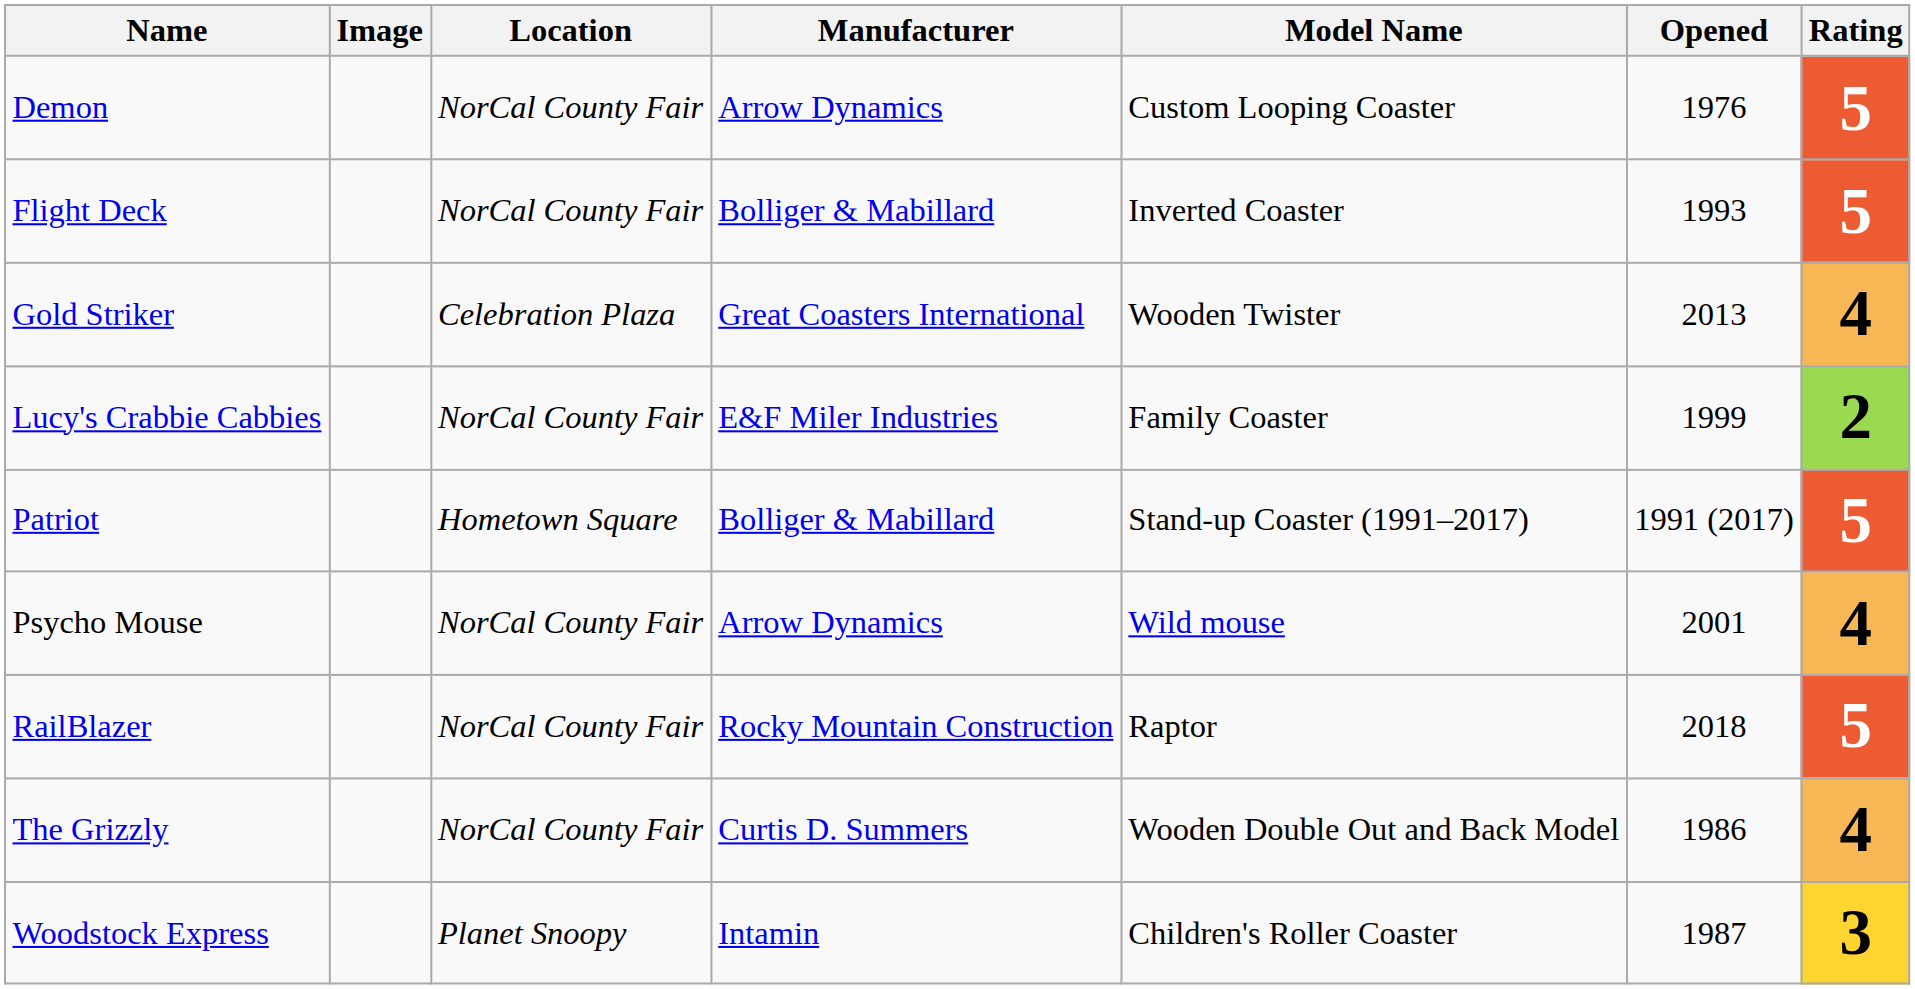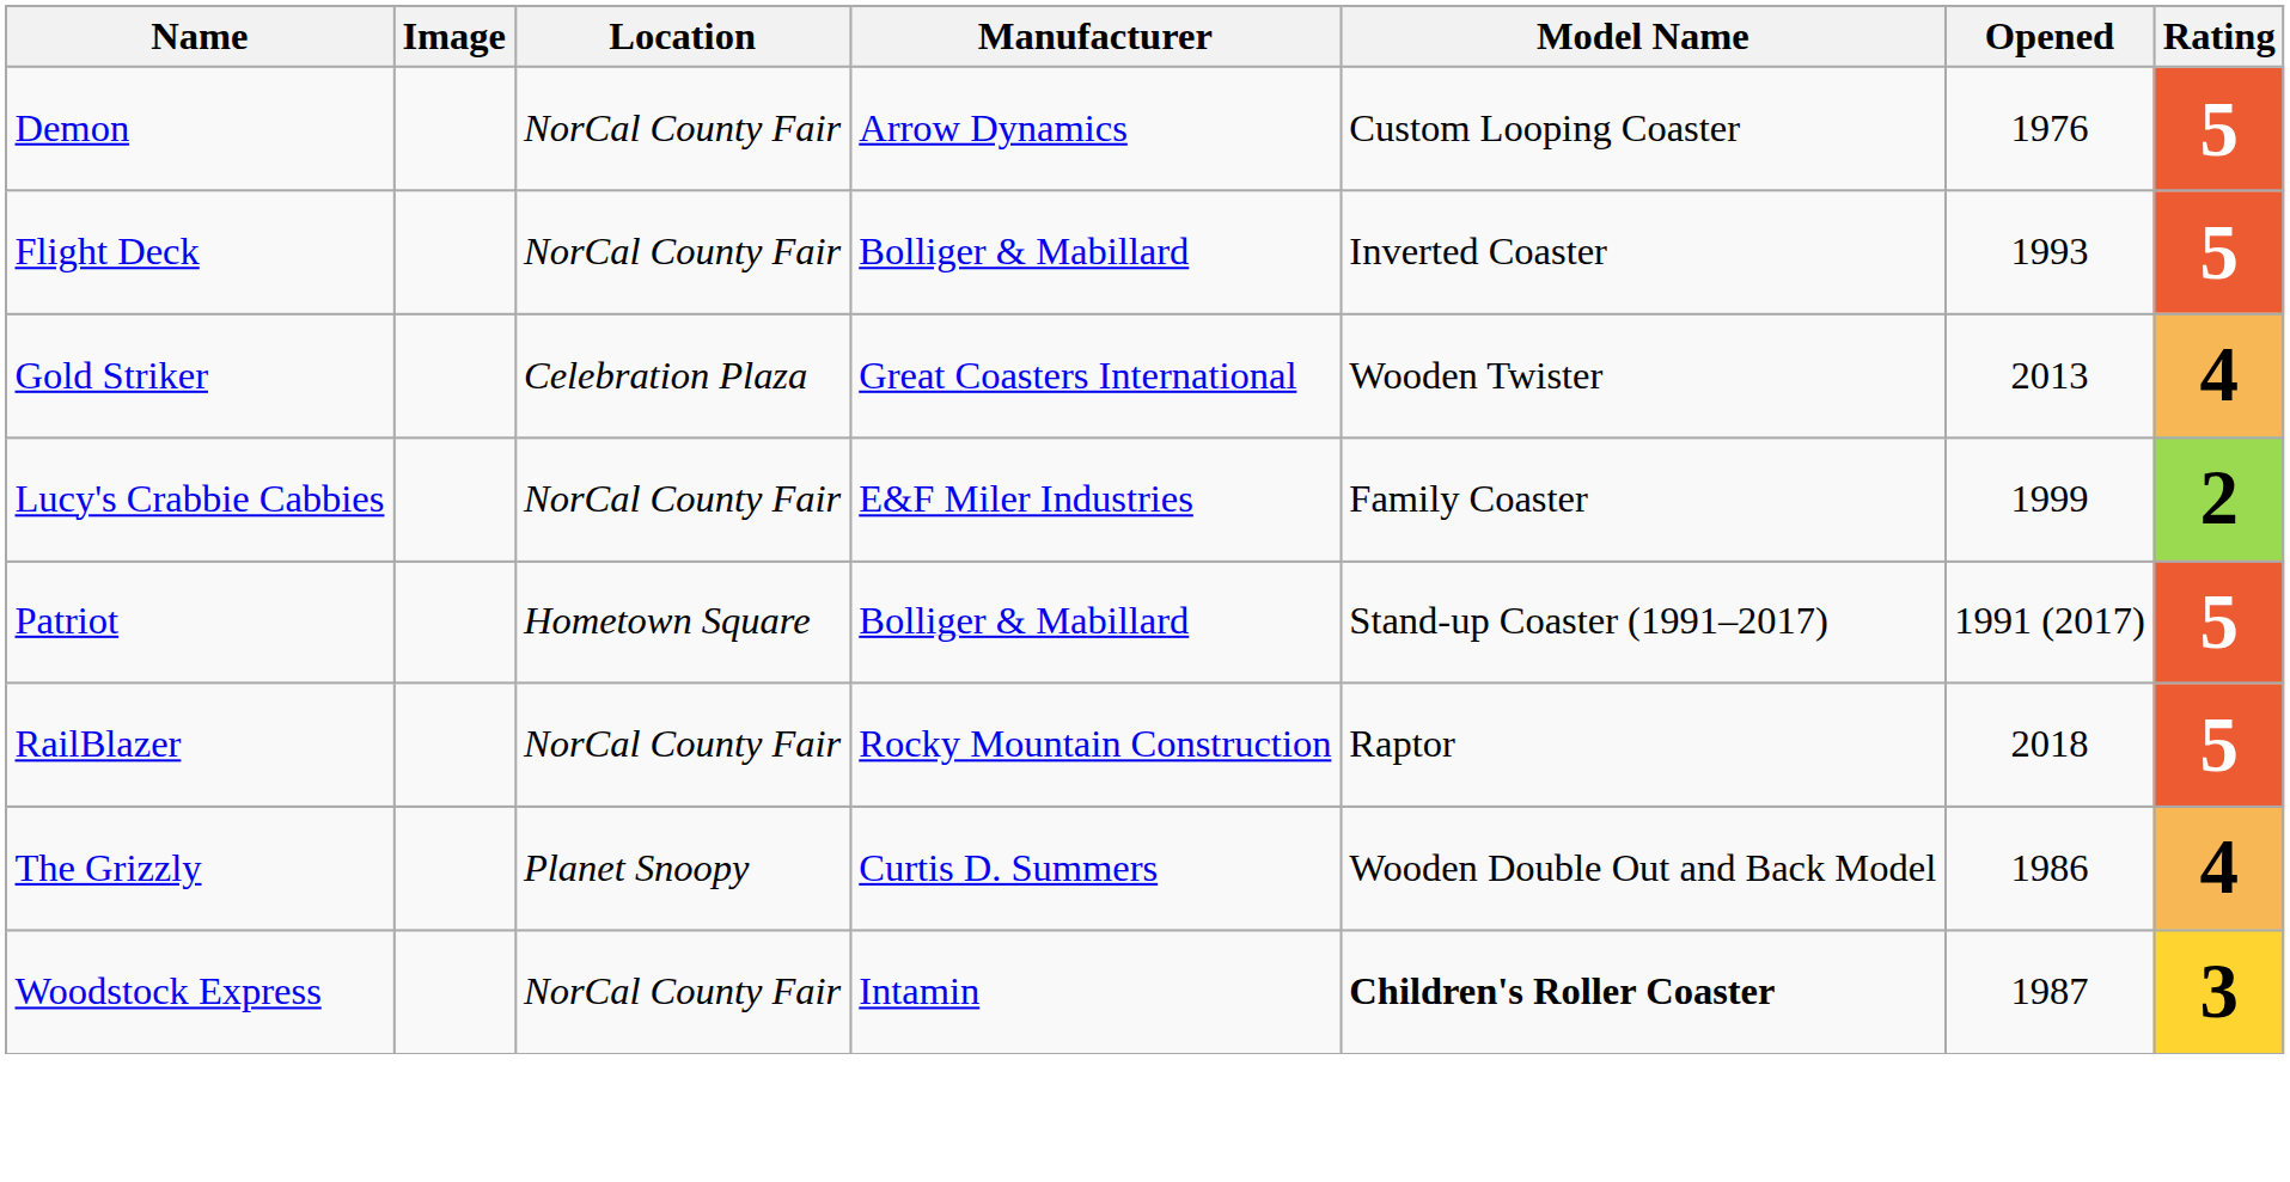 <table class="wikitable sortable">
 <tr>
 <th>Name</th>
 <th class="unsortable">Image</th>
 <th>Location</th>
 <th>Manufacturer</th>
 <th>Model Name</th>
 <th>Opened</th>
 <th>Rating</th>
 </tr>
 <tr>
 <td><a href='#'>Demon</a></td>
 <td></td>
 <td><em>NorCal County Fair</em></td>
 <td><a href='#'>Arrow Dynamics</a></td>
 <td>Custom Looping Coaster</td>
 <td align=center>1976</td>
 <td style="background:#ED5B33;text-align:center;font-size:200%;color:#fff;"><strong>5</strong></td>
 </tr>
 <tr>
 <td><a href='#'>Flight Deck</a></td>
 <td></td>
 <td><em>NorCal County Fair</em></td>
 <td><a href='#'>Bolliger & Mabillard</a></td>
 <td>Inverted Coaster</td>
 <td align=center>1993</td>
 <td style="background:#ED5B33;text-align:center;font-size:200%;color:#fff;"><strong>5</strong></td>
 </tr>
 <tr>
 <td><a href='#'>Gold Striker</a></td>
 <td></td>
 <td><em>Celebration Plaza</em></td>
 <td><a href='#'>Great Coasters International</a></td>
 <td>Wooden Twister</td>
 <td align=center>2013</td>
 <td style="background:#F7B754;text-align:center;font-size:200%;"><strong>4</strong></td>
 </tr>
 <tr>
 <td><a href='#'>Lucy's Crabbie Cabbies</a></td>
 <td></td>
 <td><em>NorCal County Fair</em></td>
 <td><a href='#'>E&F Miler Industries</a></td>
 <td>Family Coaster</td>
 <td align=center>1999</td>
 <td style="background:#99DA50;text-align:center;font-size:200%;"><strong>2</strong></td>
 </tr>
 <tr>
 <td><a href='#'>Patriot</a></td>
 <td></td>
 <td><em>Hometown Square</em></td>
 <td><a href='#'>Bolliger & Mabillard</a></td>
 <td>Stand-up Coaster (1991–2017) </td>
 <td align=center>1991 (2017)</td>
 <td style="background:#ED5B33;text-align:center;font-size:200%;color:#fff;"><strong>5</strong></td>
 </tr>
 <tr>
-<td>Psycho Mouse</td>
-<td></td>
-<td><em>NorCal County Fair</em></td>
-<td><a href='#'>Arrow Dynamics</a></td>
-<td><a href='#'>Wild mouse</a></td>
-<td align=center>2001</td>
-<td style="background:#F7B754;text-align:center;font-size:200%;"><strong>4</strong></td>
-</tr>
-<tr>
 <td><a href='#'>RailBlazer</a></td>
 <td></td>
 <td><em>NorCal County Fair</em></td>
 <td><a href='#'>Rocky Mountain Construction</a></td>
 <td>Raptor</td>
 <td align=center>2018</td>
 <td style="background:#ED5B33;text-align:center;font-size:200%;color:#fff;"><strong>5</strong></td>
 </tr>
 <tr>
 <td><a href='#'>The Grizzly</a></td>
 <td></td>
-<td><em>NorCal County Fair</em></td>
+<td><em>Planet Snoopy</em></td>
 <td><a href='#'>Curtis D. Summers</a></td>
 <td>Wooden Double Out and Back Model</td>
 <td align=center>1986</td>
 <td style="background:#F7B754;text-align:center;font-size:200%;"><strong>4</strong></td>
 </tr>
 <tr>
 <td><a href='#'>Woodstock Express</a></td>
 <td></td>
-<td><em>Planet Snoopy</em></td>
+<td><em>NorCal County Fair</em></td>
 <td><a href='#'>Intamin</a></td>
-<td>Children's Roller Coaster</td>
+<td><strong>Children's Roller Coaster</strong></td>
 <td align=center>1987</td>
 <td style="background:#FED530;text-align:center;font-size:200%;"><strong>3</strong></td>
 </tr>
 </table>
